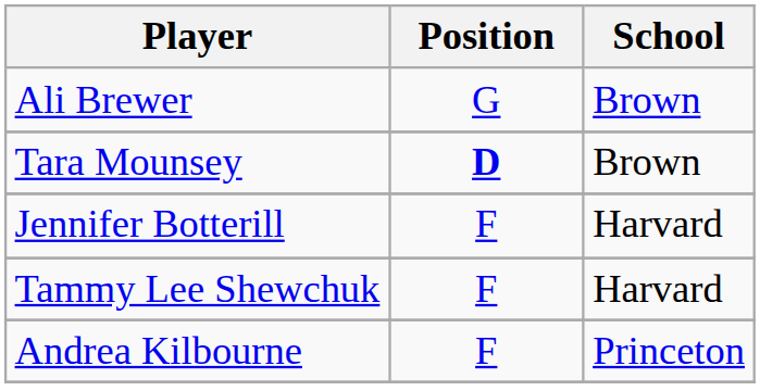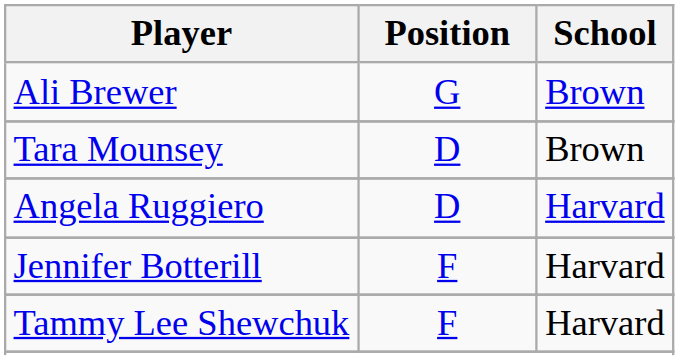 <table class="wikitable">
 <tr>
 <th>Player</th>
 <th>  Position  </th>
 <th>School</th>
 </tr>
 <tr>
 <td><a href='#'>Ali Brewer</a></td>
 <td align=center><a href='#'>G</a></td>
 <td><a href='#'>Brown</a></td>
 </tr>
 <tr>
 </tr>
 <tr>
 <td><a href='#'>Tara Mounsey</a></td>
-<td align=center><strong><a href='#'>D</a></strong></td>
+<td align=center><a href='#'>D</a></td>
 <td>Brown</td>
 </tr>
 <tr>
+</tr>
+<tr>
+<td><a href='#'>Angela Ruggiero</a></td>
+<td align=center><a href='#'>D</a></td>
+<td><a href='#'>Harvard</a></td>
 </tr>
 <tr>
 </tr>
 <tr>
 <td><a href='#'>Jennifer Botterill</a></td>
 <td align=center><a href='#'>F</a></td>
 <td>Harvard</td>
 </tr>
 <tr>
 </tr>
 <tr>
 <td><a href='#'>Tammy Lee Shewchuk</a></td>
 <td align=center><a href='#'>F</a></td>
 <td>Harvard</td>
 </tr>
 <tr>
 </tr>
 <tr>
-<td><a href='#'>Andrea Kilbourne</a></td>
-<td align=center><a href='#'>F</a></td>
-<td><a href='#'>Princeton</a></td>
-</tr>
-<tr>
 </tr>
 </table>
